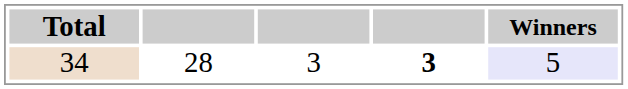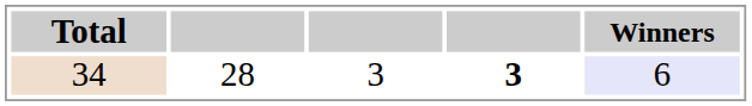 <table style="border: 1px solid #999; background-color:#FFFFFF; line-height:16px; text-align:center">
 <tr>
 <th width="70" style="background-color: #ccc;">Total</th>
 <th width="60" style="background-color: #ccc;"><small></small></th>
 <th width="60" style="background-color: #ccc;"><small></small></th>
 <th width="60" style="background-color: #ccc;"><small></small></th>
 <th width="70" style="background-color: #ccc;"><small>Winners</small></th>
 </tr>
 <tr>
 <td bgcolor="#EFDECD">34</td>
 <td>28</td>
 <td>3</td>
 <td><strong>3</strong></td>
-<td bgcolor="#E6E6FA">5</td>
+<td bgcolor="#E6E6FA">6</td>
 </tr>
 </table>
